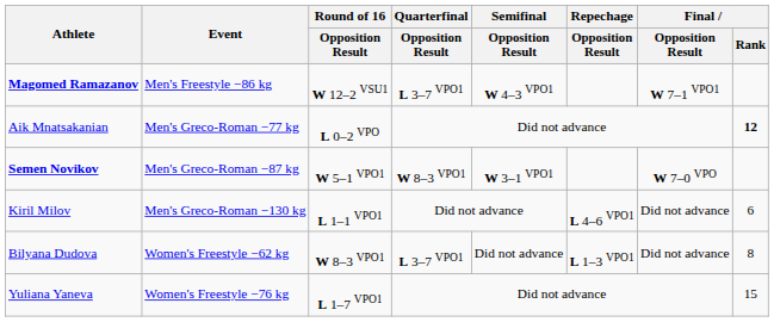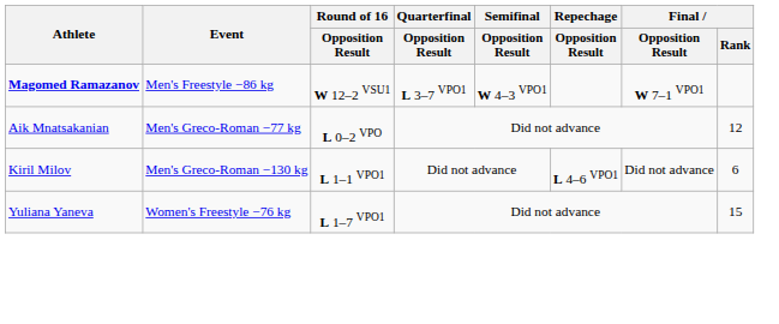 <table class="wikitable" style="font-size:90%">
 <tr>
 <th rowspan=2>Athlete</th>
 <th rowspan=2>Event</th>
 <th>Round of 16</th>
 <th>Quarterfinal</th>
 <th>Semifinal</th>
 <th>Repechage</th>
 <th colspan=2>Final / </th>
 </tr>
 <tr style="font-size: 95%">
 <th>Opposition<br>Result</th>
 <th>Opposition<br>Result</th>
 <th>Opposition<br>Result</th>
 <th>Opposition<br>Result</th>
 <th>Opposition<br>Result</th>
 <th>Rank</th>
 </tr>
 <tr align=center>
 <td align=left><strong><a href='#'>Magomed Ramazanov</a></strong></td>
 <td align=left><a href='#'>Men's Freestyle −86 kg</a></td>
 <td><br><strong>W</strong> 12–2 <sup>VSU1</sup></td>
 <td><br><strong>L</strong> 3–7 <sup>VPO1</sup></td>
 <td><br><strong>W</strong> 4–3 <sup>VPO1</sup></td>
 <td></td>
 <td><br><strong>W</strong> 7–1 <sup>VPO1</sup></td>
 <td></td>
 </tr>
 <tr align=center>
 <td align=left><a href='#'>Aik Mnatsakanian</a></td>
 <td align=left><a href='#'>Men's Greco-Roman −77 kg</a></td>
 <td><br><strong>L</strong> 0–2 <sup>VPO</sup></td>
 <td colspan="4">Did not advance</td>
-<td><strong>12</strong></td>
-</tr>
-<tr align=center>
-<td align=left><strong><a href='#'>Semen Novikov</a></strong></td>
-<td align=left><a href='#'>Men's Greco-Roman −87 kg</a></td>
-<td><br><strong>W</strong> 5–1 <sup>VPO1</sup></td>
-<td><br><strong>W</strong> 8–3 <sup>VPO1</sup></td>
-<td><br><strong>W</strong> 3–1 <sup>VPO1</sup></td>
-<td></td>
-<td><br><strong>W</strong> 7–0 <sup>VPO</sup></td>
-<td></td>
+<td>12</td>
 </tr>
 <tr align=center>
 <td align=left><a href='#'>Kiril Milov</a></td>
 <td align=left><a href='#'>Men's Greco-Roman −130 kg</a></td>
 <td><br><strong>L</strong> 1–1 <sup>VPO1</sup></td>
 <td colspan=2>Did not advance</td>
 <td><br><strong>L</strong> 4–6 <sup>VPO1</sup></td>
 <td colspan=1>Did not advance</td>
 <td>6</td>
 </tr>
 <tr align=center>
-<td align=left><a href='#'>Bilyana Dudova</a></td>
-<td align=left><a href='#'>Women's Freestyle −62 kg</a></td>
-<td> <br><strong>W</strong> 8–3 <sup>VPO1</sup></td>
-<td><br><strong>L</strong> 3–7 <sup>VPO1</sup></td>
-<td colspan="1">Did not advance</td>
-<td><br><strong>L</strong> 1–3 <sup>VPO1</sup></td>
-<td colspan="1">Did not advance</td>
-<td>8</td>
-</tr>
-<tr align=center>
 <td align=left><a href='#'>Yuliana Yaneva</a></td>
 <td align=left><a href='#'>Women's Freestyle −76 kg</a></td>
 <td><br><strong>L</strong> 1–7 <sup>VPO1</sup></td>
 <td colspan="4">Did not advance</td>
 <td>15</td>
 </tr>
 </table>
